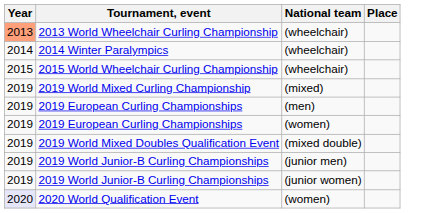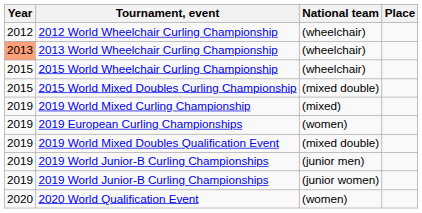 <table class="wikitable">
 <tr>
 <th scope="col">Year</th>
 <th scope="col">Tournament, event</th>
 <th scope="col">National team</th>
 <th scope="col">Place</th>
 </tr>
 <tr>
-<td style="background: lightsalmon;">2013</td>
-<td><a href='#'>2013 World Wheelchair Curling Championship</a></td>
+<td>2012</td>
+<td><a href='#'>2012 World Wheelchair Curling Championship</a></td>
 <td> (wheelchair)</td>
 <td></td>
 </tr>
 <tr>
-<td>2014</td>
-<td><a href='#'>2014 Winter Paralympics</a></td>
+<td style="background: lightsalmon;">2013</td>
+<td><a href='#'>2013 World Wheelchair Curling Championship</a></td>
 <td> (wheelchair)</td>
 <td></td>
 </tr>
 <tr>
 <td>2015</td>
 <td><a href='#'>2015 World Wheelchair Curling Championship</a></td>
 <td> (wheelchair)</td>
 <td></td>
 </tr>
 <tr>
-<td>2019</td>
-<td><a href='#'>2019 World Mixed Curling Championship</a></td>
-<td> (mixed)</td>
+<td>2015</td>
+<td><a href='#'>2015 World Mixed Doubles Curling Championship</a></td>
+<td> (mixed double)</td>
 <td></td>
 </tr>
 <tr>
 <td>2019</td>
-<td><a href='#'>2019 European Curling Championships</a></td>
-<td> (men)</td>
+<td><a href='#'>2019 World Mixed Curling Championship</a></td>
+<td> (mixed)</td>
 <td></td>
 </tr>
 <tr>
 <td>2019</td>
 <td><a href='#'>2019 European Curling Championships</a></td>
 <td> (women)</td>
 <td></td>
 </tr>
 <tr>
 <td>2019</td>
 <td><a href='#'>2019 World Mixed Doubles Qualification Event</a></td>
 <td> (mixed double)</td>
 <td></td>
 </tr>
 <tr>
 <td>2019</td>
 <td><a href='#'>2019 World Junior-B Curling Championships</a></td>
 <td> (junior men)</td>
 <td></td>
 </tr>
 <tr>
 <td>2019</td>
 <td><a href='#'>2019 World Junior-B Curling Championships</a></td>
 <td> (junior women)</td>
 <td></td>
 </tr>
 <tr>
-<td style="background: lavender;">2020</td>
+<td>2020</td>
 <td><a href='#'>2020 World Qualification Event</a></td>
 <td> (women)</td>
 <td></td>
 </tr>
 </table>
